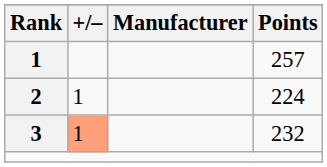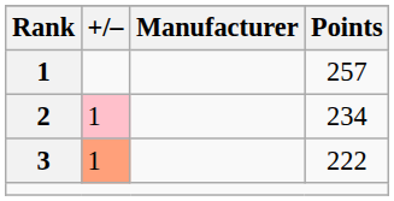 <table class="wikitable sortable" style="font-size: 95%;">
 <tr>
 </tr>
 <tr>
 <th scope="col">Rank</th>
 <th scope="col">+/–</th>
 <th scope="col">Manufacturer</th>
 <th scope="col">Points</th>
 </tr>
 <tr>
 <th scope="row">1</th>
 <td align="left"></td>
 <td></td>
 <td align="center">257</td>
 </tr>
 <tr>
 <th scope="row">2</th>
-<td align="left"> 1</td>
+<td align="left" style="background: pink;"> 1</td>
 <td></td>
-<td align="center">224</td>
+<td align="center">234</td>
 </tr>
 <tr>
 <th scope="row">3</th>
 <td align="left" style="background: lightsalmon;"> 1</td>
 <td></td>
-<td align="center">232</td>
+<td align="center">222</td>
 </tr>
 <tr class="sortbottom">
 <td colspan="9"></td>
 </tr>
 </table>
